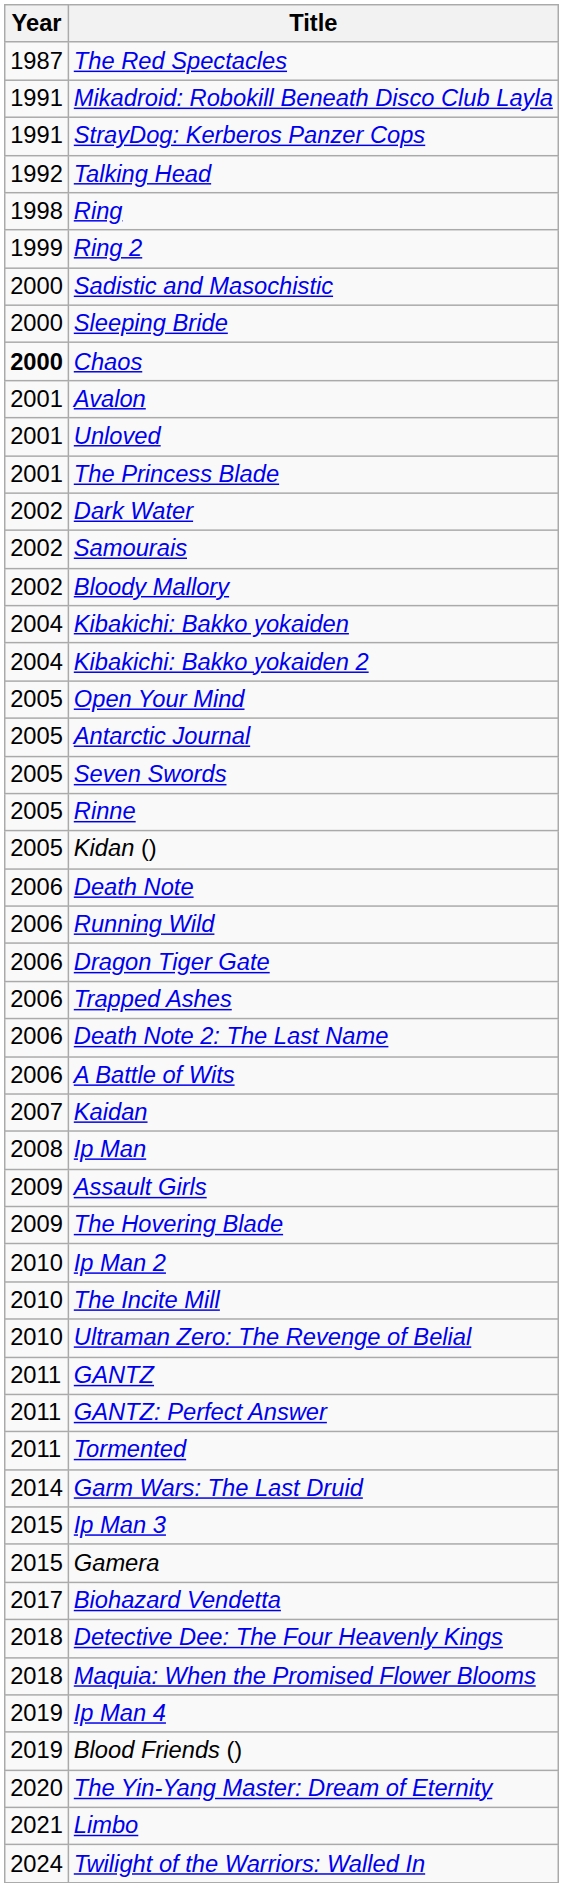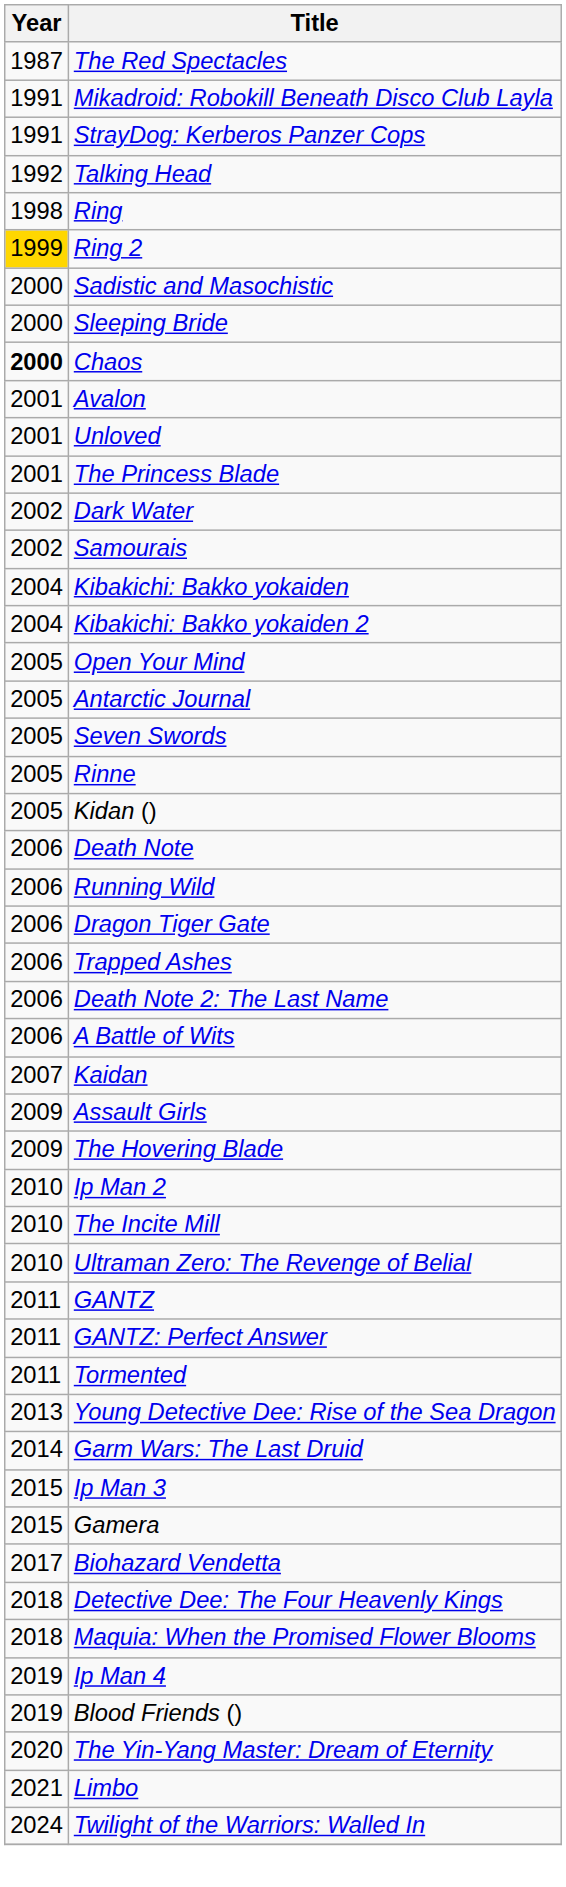 <table class="wikitable sortable">
 <tr>
 <th>Year</th>
 <th>Title</th>
 </tr>
 <tr>
 <td>1987</td>
 <td><em><a href='#'>The Red Spectacles</a></em></td>
 </tr>
 <tr>
 <td>1991</td>
 <td><a href='#'><em>Mikadroid: Robokill Beneath Disco Club Layla</em></a></td>
 </tr>
 <tr>
 <td>1991</td>
 <td><em><a href='#'>StrayDog: Kerberos Panzer Cops</a></em></td>
 </tr>
 <tr>
 <td>1992</td>
 <td><a href='#'><em>Talking Head</em></a></td>
 </tr>
 <tr>
 <td>1998</td>
 <td><a href='#'><em>Ring</em></a></td>
 </tr>
 <tr>
-<td>1999</td>
+<td style="background: gold;">1999</td>
 <td><em><a href='#'>Ring 2</a></em></td>
 </tr>
 <tr>
 <td>2000</td>
 <td><em><a href='#'>Sadistic and Masochistic</a></em></td>
 </tr>
 <tr>
 <td>2000</td>
 <td><em><a href='#'>Sleeping Bride</a></em></td>
 </tr>
 <tr>
 <td><strong>2000</strong></td>
 <td><a href='#'><em>Chaos</em></a></td>
 </tr>
 <tr>
 <td>2001</td>
 <td><a href='#'><em>Avalon</em></a></td>
 </tr>
 <tr>
 <td>2001</td>
 <td><em><a href='#'>Unloved</a></em></td>
 </tr>
 <tr>
 <td>2001</td>
 <td><em><a href='#'>The Princess Blade</a></em></td>
 </tr>
 <tr>
 <td>2002</td>
 <td><a href='#'><em>Dark Water</em></a></td>
 </tr>
 <tr>
 <td>2002</td>
 <td><em><a href='#'>Samourais</a></em></td>
-</tr>
-<tr>
-<td>2002</td>
-<td><em><a href='#'>Bloody Mallory</a></em></td>
 </tr>
 <tr>
 <td>2004</td>
 <td><a href='#'><em>Kibakichi: Bakko yokaiden</em></a></td>
 </tr>
 <tr>
 <td>2004</td>
 <td><a href='#'><em>Kibakichi: Bakko yokaiden 2</em></a></td>
 </tr>
 <tr>
 <td>2005</td>
 <td><em><a href='#'>Open Your Mind</a></em></td>
 </tr>
 <tr>
 <td>2005</td>
 <td><em><a href='#'>Antarctic Journal</a></em></td>
 </tr>
 <tr>
 <td>2005</td>
 <td><em><a href='#'>Seven Swords</a></em></td>
 </tr>
 <tr>
 <td>2005</td>
 <td><em><a href='#'>Rinne</a></em></td>
 </tr>
 <tr>
 <td>2005</td>
 <td><em>Kidan</em> ()</td>
 </tr>
 <tr>
 <td>2006</td>
 <td><a href='#'><em>Death Note</em></a></td>
 </tr>
 <tr>
 <td>2006</td>
 <td><a href='#'><em>Running Wild</em></a></td>
 </tr>
 <tr>
 <td>2006</td>
 <td><em><a href='#'>Dragon Tiger Gate</a></em></td>
 </tr>
 <tr>
 <td>2006</td>
 <td><em><a href='#'>Trapped Ashes</a></em></td>
 </tr>
 <tr>
 <td>2006</td>
 <td><em><a href='#'>Death Note 2: The Last Name</a></em></td>
 </tr>
 <tr>
 <td>2006</td>
 <td><a href='#'><em>A Battle of Wits</em></a></td>
 </tr>
 <tr>
 <td>2007</td>
 <td><em><a href='#'>Kaidan</a></em></td>
 </tr>
 <tr>
-<td>2008</td>
-<td><em><a href='#'>Ip Man</a></em></td>
-</tr>
-<tr>
 <td>2009</td>
 <td><em><a href='#'>Assault Girls</a></em></td>
 </tr>
 <tr>
 <td>2009</td>
 <td><em><a href='#'>The Hovering Blade</a></em></td>
 </tr>
 <tr>
 <td>2010</td>
 <td><em><a href='#'>Ip Man 2</a></em></td>
 </tr>
 <tr>
 <td>2010</td>
 <td><em><a href='#'>The Incite Mill</a></em></td>
 </tr>
 <tr>
 <td>2010</td>
 <td><em><a href='#'>Ultraman Zero: The Revenge of Belial</a></em></td>
 </tr>
 <tr>
 <td>2011</td>
 <td><em><a href='#'>GANTZ</a></em></td>
 </tr>
 <tr>
 <td>2011</td>
 <td><em><a href='#'>GANTZ: Perfect Answer</a></em></td>
 </tr>
 <tr>
 <td>2011</td>
 <td><em><a href='#'>Tormented</a></em></td>
+</tr>
+<tr>
+<td>2013</td>
+<td><em><a href='#'>Young Detective Dee: Rise of the Sea Dragon</a></em></td>
 </tr>
 <tr>
 <td>2014</td>
 <td><em><a href='#'>Garm Wars: The Last Druid</a></em></td>
 </tr>
 <tr>
 <td>2015</td>
 <td><em><a href='#'>Ip Man 3</a></em></td>
 </tr>
 <tr>
 <td>2015</td>
 <td><em>Gamera</em></td>
 </tr>
 <tr>
 <td>2017</td>
 <td><em><a href='#'>Biohazard Vendetta</a></em></td>
 </tr>
 <tr>
 <td>2018</td>
 <td><em><a href='#'>Detective Dee: The Four Heavenly Kings</a></em></td>
 </tr>
 <tr>
 <td>2018</td>
 <td><em><a href='#'>Maquia: When the Promised Flower Blooms</a></em></td>
 </tr>
 <tr>
 <td>2019</td>
 <td><em><a href='#'>Ip Man 4</a></em></td>
 </tr>
 <tr>
 <td>2019</td>
 <td><em>Blood Friends</em> ()</td>
 </tr>
 <tr>
 <td>2020</td>
 <td><em><a href='#'>The Yin-Yang Master: Dream of Eternity</a></em></td>
 </tr>
 <tr>
 <td>2021</td>
 <td><em><a href='#'>Limbo</a></em></td>
 </tr>
 <tr>
 <td>2024</td>
 <td><em><a href='#'>Twilight of the Warriors: Walled In</a></em></td>
 </tr>
 <tr>
 </tr>
 </table>
